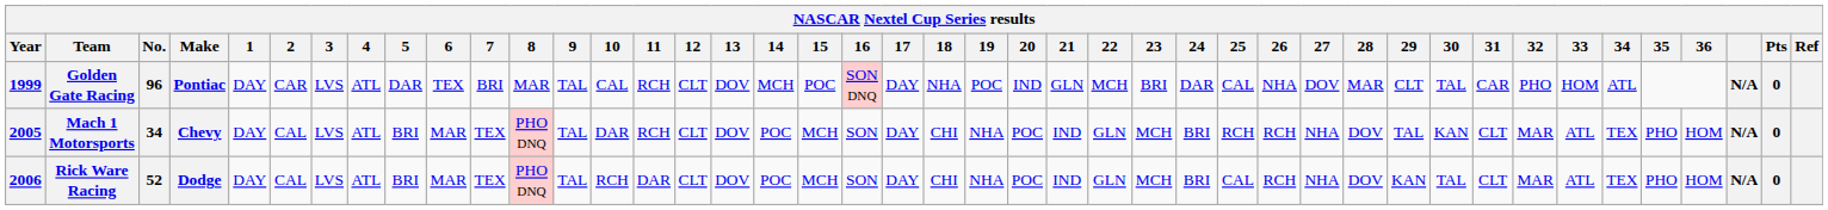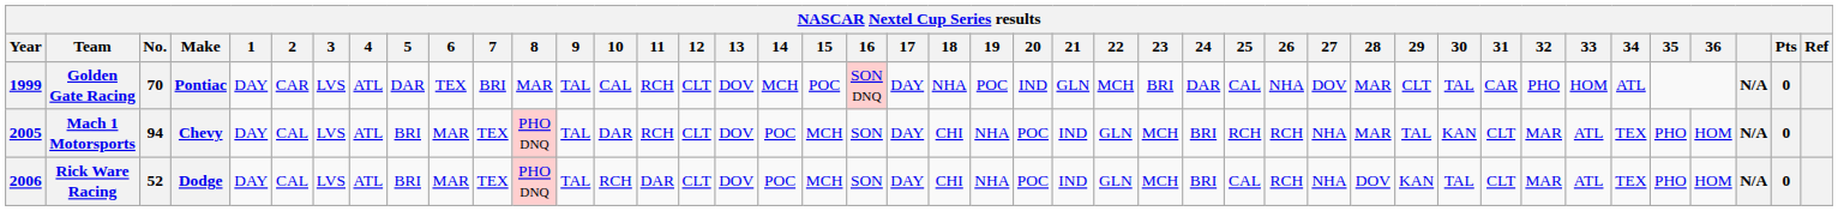 <table class="wikitable" style="text-align:center; font-size:75%">
 <tr>
 <th colspan=45><a href='#'>NASCAR</a> <a href='#'>Nextel Cup Series</a> results</th>
 </tr>
 <tr>
 <th>Year</th>
 <th>Team</th>
 <th>No.</th>
 <th>Make</th>
 <th>1</th>
 <th>2</th>
 <th>3</th>
 <th>4</th>
 <th>5</th>
 <th>6</th>
 <th>7</th>
 <th>8</th>
 <th>9</th>
 <th>10</th>
 <th>11</th>
 <th>12</th>
 <th>13</th>
 <th>14</th>
 <th>15</th>
 <th>16</th>
 <th>17</th>
 <th>18</th>
 <th>19</th>
 <th>20</th>
 <th>21</th>
 <th>22</th>
 <th>23</th>
 <th>24</th>
 <th>25</th>
 <th>26</th>
 <th>27</th>
 <th>28</th>
 <th>29</th>
 <th>30</th>
 <th>31</th>
 <th>32</th>
 <th>33</th>
 <th>34</th>
 <th>35</th>
 <th>36</th>
 <th></th>
 <th>Pts</th>
 <th>Ref</th>
 </tr>
 <tr>
 <th><a href='#'>1999</a></th>
 <th><a href='#'>Golden Gate Racing</a></th>
-<th>96</th>
+<th>70</th>
 <th><a href='#'>Pontiac</a></th>
 <td><a href='#'>DAY</a></td>
 <td><a href='#'>CAR</a></td>
 <td><a href='#'>LVS</a></td>
 <td><a href='#'>ATL</a></td>
 <td><a href='#'>DAR</a></td>
 <td><a href='#'>TEX</a></td>
 <td><a href='#'>BRI</a></td>
 <td><a href='#'>MAR</a></td>
 <td><a href='#'>TAL</a></td>
 <td><a href='#'>CAL</a></td>
 <td><a href='#'>RCH</a></td>
 <td><a href='#'>CLT</a></td>
 <td><a href='#'>DOV</a></td>
 <td><a href='#'>MCH</a></td>
 <td><a href='#'>POC</a></td>
 <td style="background:#FFCFCF;"><a href='#'>SON</a><br><small>DNQ</small></td>
 <td><a href='#'>DAY</a></td>
 <td><a href='#'>NHA</a></td>
 <td><a href='#'>POC</a></td>
 <td><a href='#'>IND</a></td>
 <td><a href='#'>GLN</a></td>
 <td><a href='#'>MCH</a></td>
 <td><a href='#'>BRI</a></td>
 <td><a href='#'>DAR</a></td>
 <td><a href='#'>CAL</a></td>
 <td><a href='#'>NHA</a></td>
 <td><a href='#'>DOV</a></td>
 <td><a href='#'>MAR</a></td>
 <td><a href='#'>CLT</a></td>
 <td><a href='#'>TAL</a></td>
 <td><a href='#'>CAR</a></td>
 <td><a href='#'>PHO</a></td>
 <td><a href='#'>HOM</a></td>
 <td><a href='#'>ATL</a></td>
 <td colspan=2></td>
 <th>N/A</th>
 <th>0</th>
 <th></th>
 </tr>
 <tr>
 <th><a href='#'>2005</a></th>
 <th><a href='#'>Mach 1 Motorsports</a></th>
-<th>34</th>
+<th>94</th>
 <th><a href='#'>Chevy</a></th>
 <td><a href='#'>DAY</a></td>
 <td><a href='#'>CAL</a></td>
 <td><a href='#'>LVS</a></td>
 <td><a href='#'>ATL</a></td>
 <td><a href='#'>BRI</a></td>
 <td><a href='#'>MAR</a></td>
 <td><a href='#'>TEX</a></td>
 <td style="background:#FFCFCF;"><a href='#'>PHO</a><br><small>DNQ</small></td>
 <td><a href='#'>TAL</a></td>
 <td><a href='#'>DAR</a></td>
 <td><a href='#'>RCH</a></td>
 <td><a href='#'>CLT</a></td>
 <td><a href='#'>DOV</a></td>
 <td><a href='#'>POC</a></td>
 <td><a href='#'>MCH</a></td>
 <td><a href='#'>SON</a></td>
 <td><a href='#'>DAY</a></td>
 <td><a href='#'>CHI</a></td>
 <td><a href='#'>NHA</a></td>
 <td><a href='#'>POC</a></td>
 <td><a href='#'>IND</a></td>
 <td><a href='#'>GLN</a></td>
 <td><a href='#'>MCH</a></td>
 <td><a href='#'>BRI</a></td>
 <td><a href='#'>RCH</a></td>
 <td><a href='#'>RCH</a></td>
 <td><a href='#'>NHA</a></td>
-<td><a href='#'>DOV</a></td>
+<td><a href='#'>MAR</a></td>
 <td><a href='#'>TAL</a></td>
 <td><a href='#'>KAN</a></td>
 <td><a href='#'>CLT</a></td>
 <td><a href='#'>MAR</a></td>
 <td><a href='#'>ATL</a></td>
 <td><a href='#'>TEX</a></td>
 <td><a href='#'>PHO</a></td>
 <td><a href='#'>HOM</a></td>
 <th>N/A</th>
 <th>0</th>
 <th></th>
 </tr>
 <tr>
 <th><a href='#'>2006</a></th>
 <th><a href='#'>Rick Ware Racing</a></th>
 <th>52</th>
 <th><a href='#'>Dodge</a></th>
 <td><a href='#'>DAY</a></td>
 <td><a href='#'>CAL</a></td>
 <td><a href='#'>LVS</a></td>
 <td><a href='#'>ATL</a></td>
 <td><a href='#'>BRI</a></td>
 <td><a href='#'>MAR</a></td>
 <td><a href='#'>TEX</a></td>
 <td style="background:#FFCFCF;"><a href='#'>PHO</a><br><small>DNQ</small></td>
 <td><a href='#'>TAL</a></td>
 <td><a href='#'>RCH</a></td>
 <td><a href='#'>DAR</a></td>
 <td><a href='#'>CLT</a></td>
 <td><a href='#'>DOV</a></td>
 <td><a href='#'>POC</a></td>
 <td><a href='#'>MCH</a></td>
 <td><a href='#'>SON</a></td>
 <td><a href='#'>DAY</a></td>
 <td><a href='#'>CHI</a></td>
 <td><a href='#'>NHA</a></td>
 <td><a href='#'>POC</a></td>
 <td><a href='#'>IND</a></td>
 <td><a href='#'>GLN</a></td>
 <td><a href='#'>MCH</a></td>
 <td><a href='#'>BRI</a></td>
 <td><a href='#'>CAL</a></td>
 <td><a href='#'>RCH</a></td>
 <td><a href='#'>NHA</a></td>
 <td><a href='#'>DOV</a></td>
 <td><a href='#'>KAN</a></td>
 <td><a href='#'>TAL</a></td>
 <td><a href='#'>CLT</a></td>
 <td><a href='#'>MAR</a></td>
 <td><a href='#'>ATL</a></td>
 <td><a href='#'>TEX</a></td>
 <td><a href='#'>PHO</a></td>
 <td><a href='#'>HOM</a></td>
 <th>N/A</th>
 <th>0</th>
 <th></th>
 </tr>
 </table>
